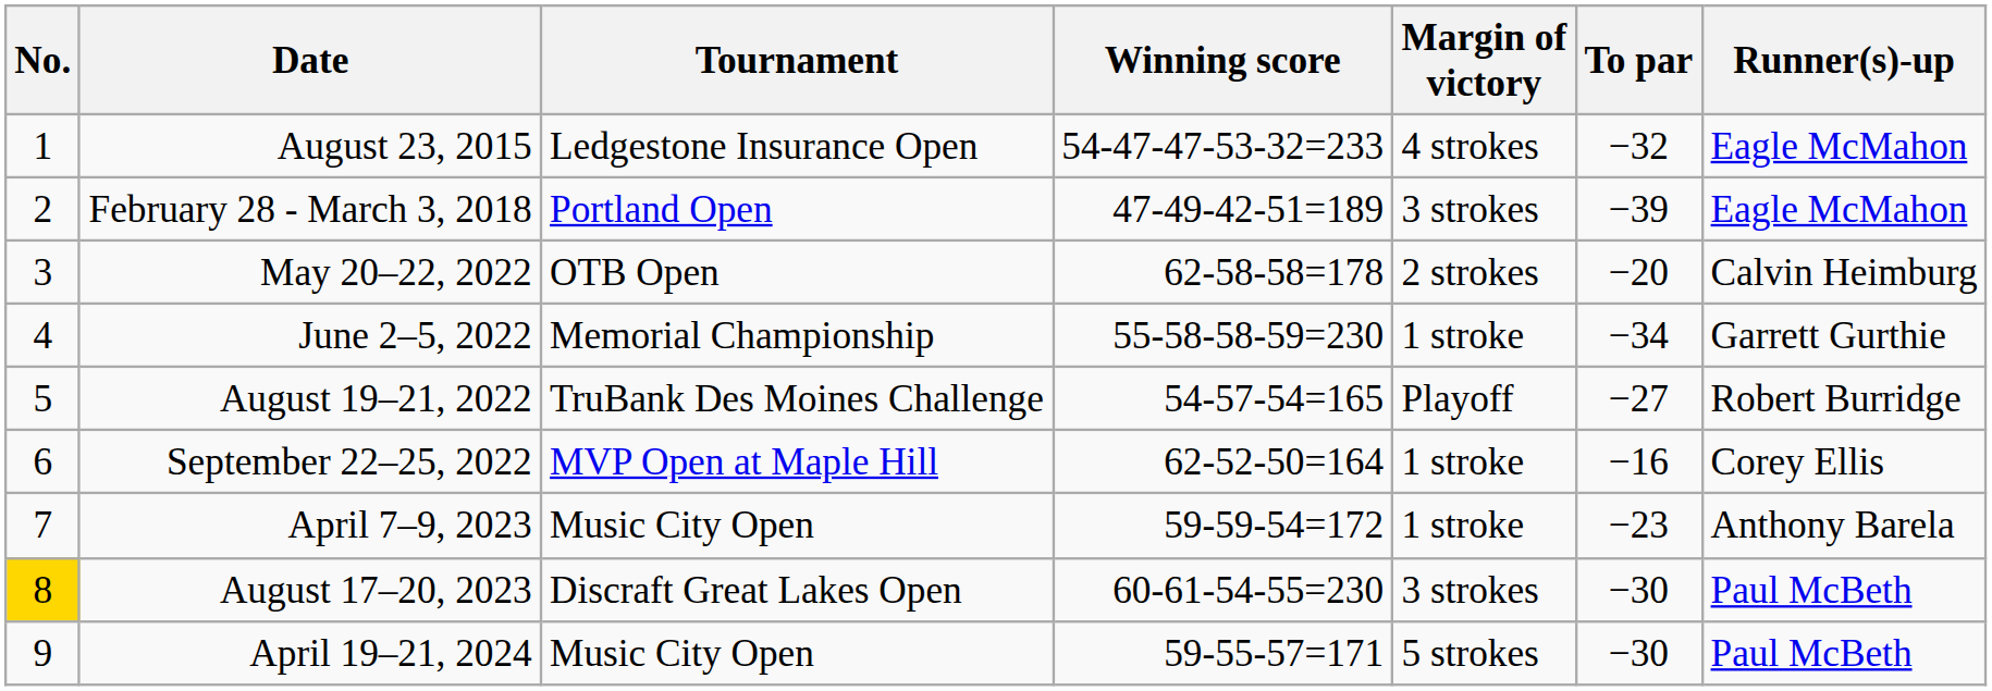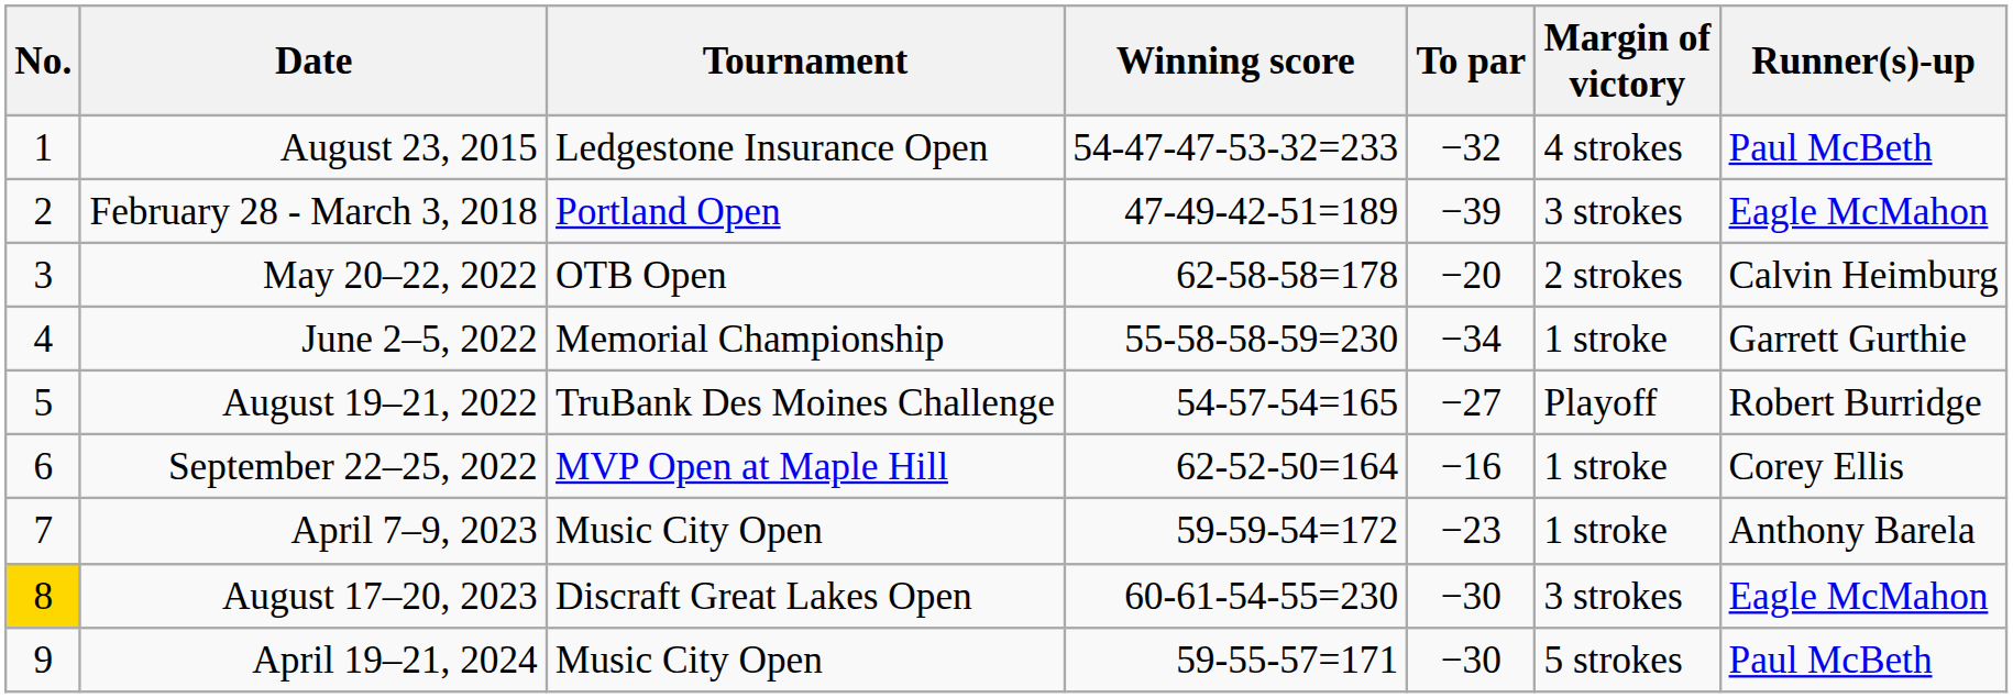 <table class="wikitable" style="font-size:95%;">
 <tr>
 <th>No.</th>
 <th>Date</th>
 <th>Tournament</th>
 <th>Winning score</th>
+<th>To par</th>
 <th>Margin of<br>victory</th>
-<th>To par</th>
 <th>Runner(s)-up</th>
 </tr>
 <tr>
 <td align=center>1</td>
 <td align=right>August 23, 2015</td>
 <td align=left>Ledgestone Insurance Open</td>
 <td align=right>54-47-47-53-32=233</td>
+<td align=center>−32</td>
 <td>4 strokes</td>
-<td align=center>−32</td>
-<td> <a href='#'>Eagle McMahon</a></td>
+<td> <a href='#'>Paul McBeth</a></td>
 </tr>
 <tr>
 <td align=center>2</td>
 <td align=right>February 28 - March 3, 2018</td>
 <td align=left><a href='#'>Portland Open</a></td>
 <td align=right>47-49-42-51=189</td>
+<td align=center>−39</td>
 <td>3 strokes</td>
-<td align=center>−39</td>
 <td> <a href='#'>Eagle McMahon</a></td>
 </tr>
 <tr>
 <td align=center>3</td>
 <td align=right>May 20–22, 2022</td>
 <td align=left>OTB Open</td>
 <td align=right>62-58-58=178</td>
+<td align=center>−20</td>
 <td>2 strokes</td>
-<td align=center>−20</td>
 <td> Calvin Heimburg</td>
 </tr>
 <tr>
 <td align=center>4</td>
 <td align=right>June 2–5, 2022</td>
 <td align=left>Memorial Championship</td>
 <td align=right>55-58-58-59=230</td>
+<td align=center>−34</td>
 <td>1 stroke</td>
-<td align=center>−34</td>
 <td> Garrett Gurthie</td>
 </tr>
 <tr>
 <td align=center>5</td>
 <td align=right>August 19–21, 2022</td>
 <td align=left>TruBank Des Moines Challenge</td>
 <td align=right>54-57-54=165</td>
+<td align=center>−27</td>
 <td>Playoff</td>
-<td align=center>−27</td>
 <td> Robert Burridge</td>
 </tr>
 <tr>
 <td align=center>6</td>
 <td align=right>September 22–25, 2022</td>
 <td align=left><a href='#'>MVP Open at Maple Hill</a></td>
 <td align=right>62-52-50=164</td>
+<td align=center>−16</td>
 <td>1 stroke</td>
-<td align=center>−16</td>
 <td> Corey Ellis</td>
 </tr>
 <tr>
 <td align=center>7</td>
 <td align=right>April 7–9, 2023</td>
 <td align=left>Music City Open</td>
 <td align=right>59-59-54=172</td>
+<td align=center>−23</td>
 <td>1 stroke</td>
-<td align=center>−23</td>
 <td> Anthony Barela</td>
 </tr>
 <tr>
 <td align=center style="background: gold;">8</td>
 <td align=right>August 17–20, 2023</td>
 <td align=left>Discraft Great Lakes Open</td>
 <td align=right>60-61-54-55=230</td>
+<td align=center>−30</td>
 <td>3 strokes</td>
-<td align=center>−30</td>
-<td> <a href='#'>Paul McBeth</a></td>
+<td> <a href='#'>Eagle McMahon</a></td>
 </tr>
 <tr>
 <td align=center>9</td>
 <td align=right>April 19–21, 2024</td>
 <td align=left>Music City Open</td>
 <td align=right>59-55-57=171</td>
+<td align=center>−30</td>
 <td>5 strokes</td>
-<td align=center>−30</td>
 <td> <a href='#'>Paul McBeth</a></td>
 </tr>
 </table>
